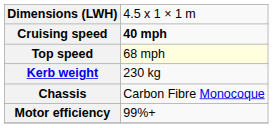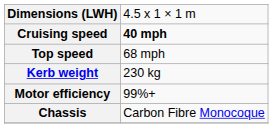 <table class="wikitable">
 <tr>
 <th>Dimensions (LWH)</th>
 <td>4.5 x 1 × 1 m</td>
 </tr>
 <tr>
 <th>Cruising speed</th>
 <td><strong>40 mph</strong></td>
 </tr>
 <tr>
 <th>Top speed</th>
-<td style="background: lightyellow;">68 mph</td>
+<td>68 mph</td>
 </tr>
 <tr>
 <th><a href='#'>Kerb weight</a></th>
 <td>230 kg</td>
 </tr>
 <tr>
+<th>Motor efficiency</th>
+<td>99%+</td>
+</tr>
+<tr>
 <th>Chassis</th>
 <td>Carbon Fibre <a href='#'>Monocoque</a></td>
 </tr>
 <tr>
-<th>Motor efficiency</th>
-<td>99%+</td>
-</tr>
-<tr>
 </tr>
 </table>
